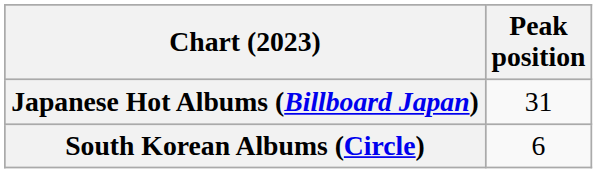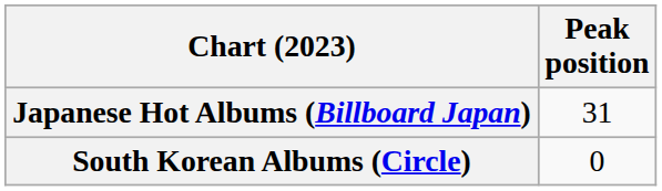 <table class="wikitable sortable plainrowheaders" style="text-align:center;">
 <tr>
 <th scope="col">Chart (2023)</th>
 <th scope="col">Peak<br>position</th>
 </tr>
 <tr>
 <th scope="row">Japanese Hot Albums (<em><a href='#'>Billboard Japan</a></em>)</th>
 <td>31</td>
 </tr>
 <tr>
 <th scope="row">South Korean Albums (<a href='#'>Circle</a>)</th>
-<td>6</td>
+<td>0</td>
 </tr>
 </table>
